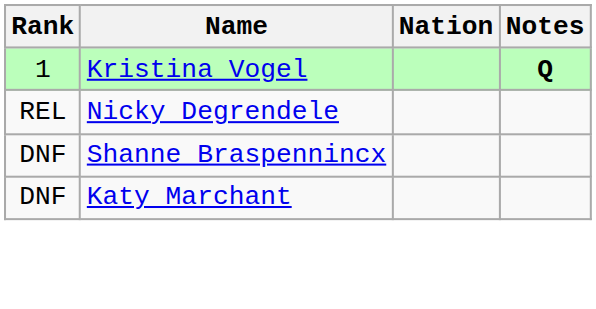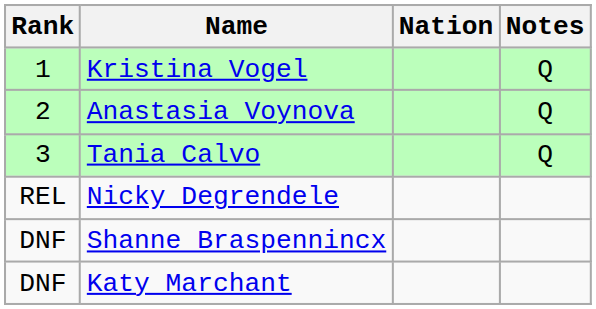 <table class="wikitable sortable" style="text-align:center">
 <tr>
 <th>Rank</th>
 <th>Name</th>
 <th>Nation</th>
 <th>Notes</th>
 </tr>
 <tr bgcolor=bbffbb>
 <td>1</td>
 <td align=left><a href='#'>Kristina Vogel</a></td>
 <td align=left></td>
-<td><strong>Q</strong></td>
+<td>Q</td>
+</tr>
+<tr bgcolor=bbffbb>
+<td>2</td>
+<td align=left><a href='#'>Anastasia Voynova</a></td>
+<td align=left></td>
+<td>Q</td>
+</tr>
+<tr bgcolor=bbffbb>
+<td>3</td>
+<td align=left><a href='#'>Tania Calvo</a></td>
+<td align=left></td>
+<td>Q</td>
 </tr>
 <tr>
 <td>REL</td>
 <td align=left><a href='#'>Nicky Degrendele</a></td>
 <td align=left></td>
 <td></td>
 </tr>
 <tr>
 <td>DNF</td>
 <td align=left><a href='#'>Shanne Braspennincx</a></td>
 <td align=left></td>
 <td></td>
 </tr>
 <tr>
 <td>DNF</td>
 <td align=left><a href='#'>Katy Marchant</a></td>
 <td align=left></td>
 <td></td>
 </tr>
 </table>
